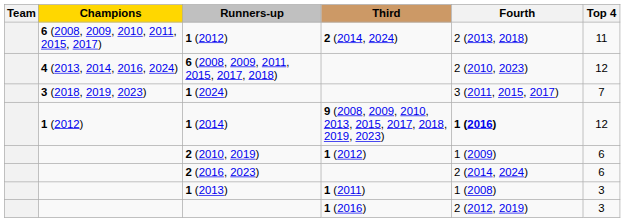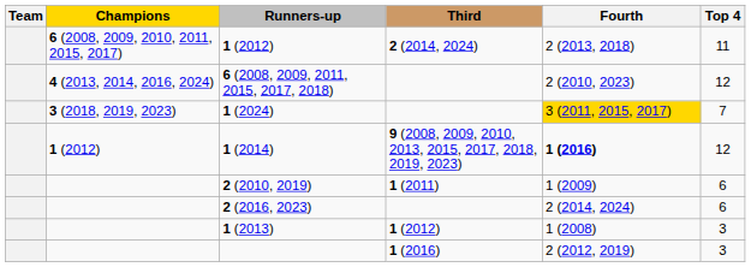 <table class="wikitable sortable">
 <tr>
 <th>Team</th>
 <th width="300" style="background:#FFD700;">Champions</th>
 <th width="300" style="background:#C0C0C0;">Runners-up</th>
 <th width="300" style="background:#CC9966;">Third</th>
 <th width="300">Fourth</th>
 <th width="60">Top 4</th>
 </tr>
 <tr>
 <th></th>
 <td><strong>6</strong> (<a href='#'>2008</a>, <a href='#'>2009</a>, <a href='#'>2010</a>, <a href='#'>2011</a>, <a href='#'>2015</a>, <a href='#'>2017</a>)</td>
 <td><strong>1</strong> (<a href='#'>2012</a>)</td>
 <td><strong>2</strong> (<a href='#'>2014</a>, <a href='#'>2024</a>)</td>
 <td>2 (<a href='#'>2013</a>, <a href='#'>2018</a>)</td>
 <td align=center>11</td>
 </tr>
 <tr>
 <th></th>
 <td><strong>4</strong> (<a href='#'>2013</a>, <a href='#'>2014</a>, <a href='#'>2016</a>, <a href='#'>2024</a>)</td>
 <td><strong>6</strong> (<a href='#'>2008</a>, <a href='#'>2009</a>, <a href='#'>2011</a>, <a href='#'>2015</a>, <a href='#'>2017</a>, <a href='#'>2018</a>)</td>
 <td></td>
 <td>2 (<a href='#'>2010</a>, <a href='#'>2023</a>)</td>
 <td align=center>12</td>
 </tr>
 <tr>
 <th></th>
 <td><strong>3</strong> (<a href='#'>2018</a>, <a href='#'>2019</a>, <a href='#'>2023</a>)</td>
 <td><strong>1</strong> (<a href='#'>2024</a>)</td>
 <td></td>
-<td>3 (<a href='#'>2011</a>, <a href='#'>2015</a>, <a href='#'>2017</a>)</td>
+<td style="background: gold;">3 (<a href='#'>2011</a>, <a href='#'>2015</a>, <a href='#'>2017</a>)</td>
 <td align=center>7</td>
 </tr>
 <tr>
 <th></th>
 <td><strong>1</strong> (<a href='#'>2012</a>)</td>
 <td><strong>1</strong> (<a href='#'>2014</a>)</td>
 <td><strong>9</strong> (<a href='#'>2008</a>, <a href='#'>2009</a>, <a href='#'>2010</a>, <a href='#'>2013</a>, <a href='#'>2015</a>, <a href='#'>2017</a>, <a href='#'>2018</a>, <a href='#'>2019</a>, <a href='#'>2023</a>)</td>
 <td><strong>1 (<a href='#'>2016</a>)</strong></td>
 <td align=center>12</td>
 </tr>
 <tr>
 <th></th>
 <td></td>
 <td><strong>2</strong> (<a href='#'>2010</a>, <a href='#'>2019</a>)</td>
-<td><strong>1</strong> (<a href='#'>2012</a>)</td>
+<td><strong>1</strong> (<a href='#'>2011</a>)</td>
 <td>1 (<a href='#'>2009</a>)</td>
 <td align=center>6</td>
 </tr>
 <tr>
 <th></th>
 <td></td>
 <td><strong>2</strong> (<a href='#'>2016</a>, <a href='#'>2023</a>)</td>
 <td></td>
 <td>2 (<a href='#'>2014</a>, <a href='#'>2024</a>)</td>
 <td align=center>6</td>
 </tr>
 <tr>
 <th></th>
 <td></td>
 <td><strong>1</strong> (<a href='#'>2013</a>)</td>
-<td><strong>1</strong> (<a href='#'>2011</a>)</td>
+<td><strong>1</strong> (<a href='#'>2012</a>)</td>
 <td>1 (<a href='#'>2008</a>)</td>
 <td align=center>3</td>
 </tr>
 <tr>
 <th></th>
 <td></td>
 <td></td>
 <td><strong>1</strong> (<a href='#'>2016</a>)</td>
 <td>2 (<a href='#'>2012</a>, <a href='#'>2019</a>)</td>
 <td align=center>3</td>
 </tr>
 </table>
